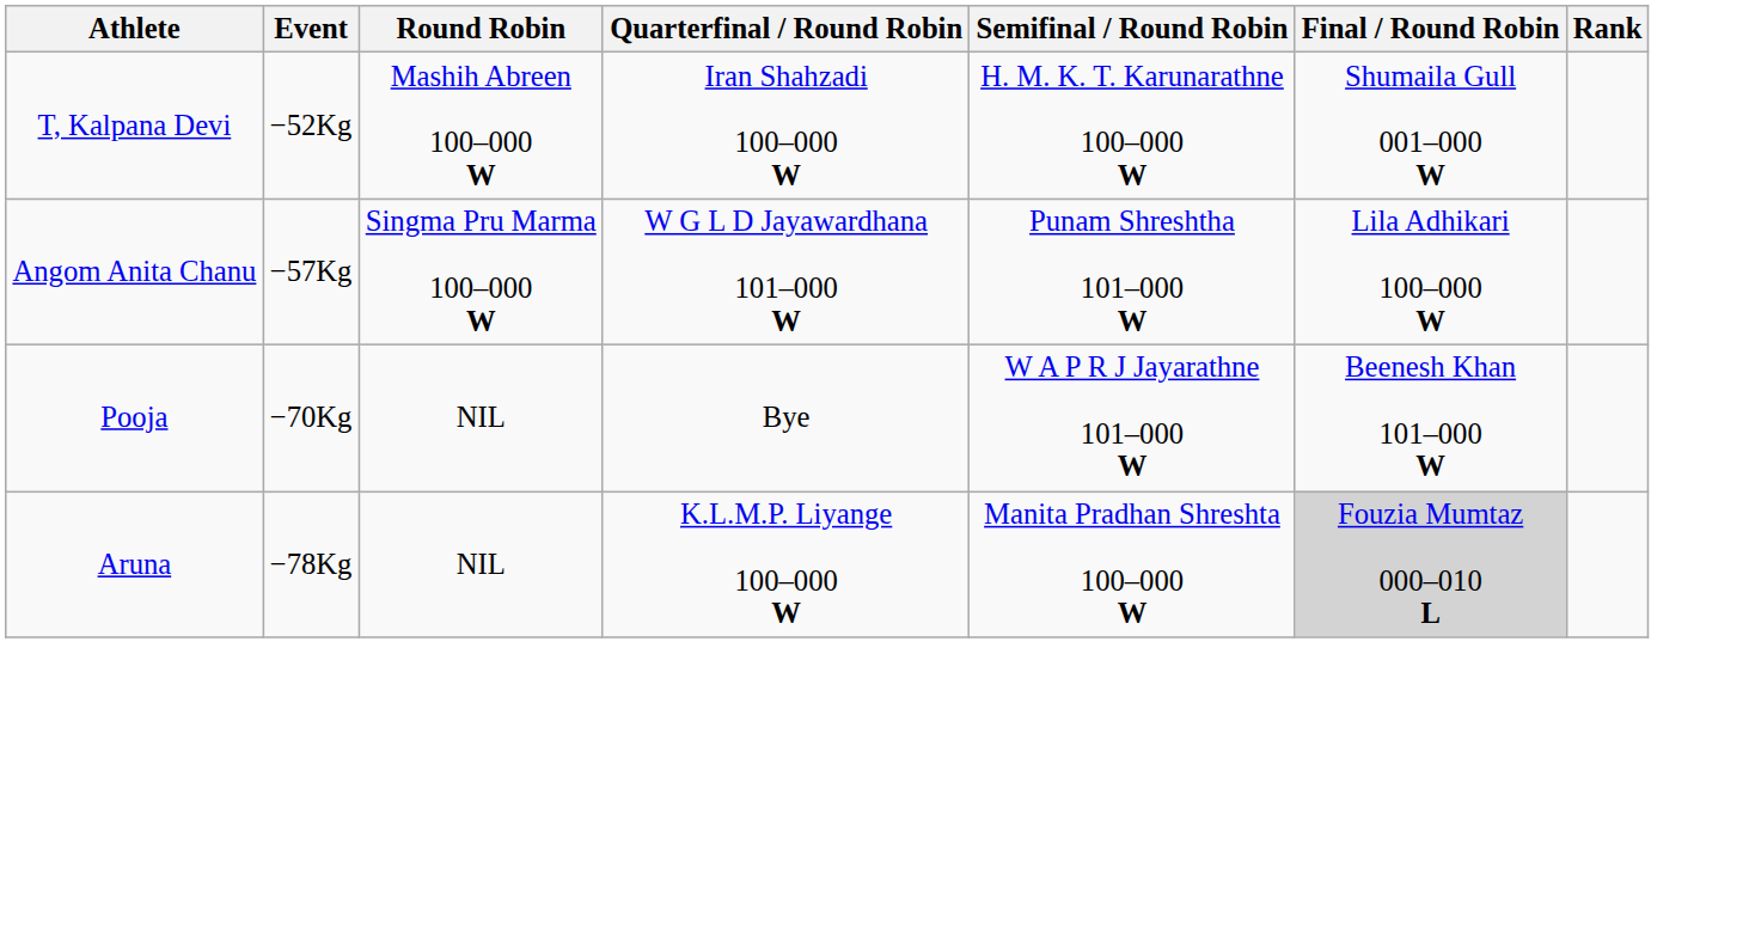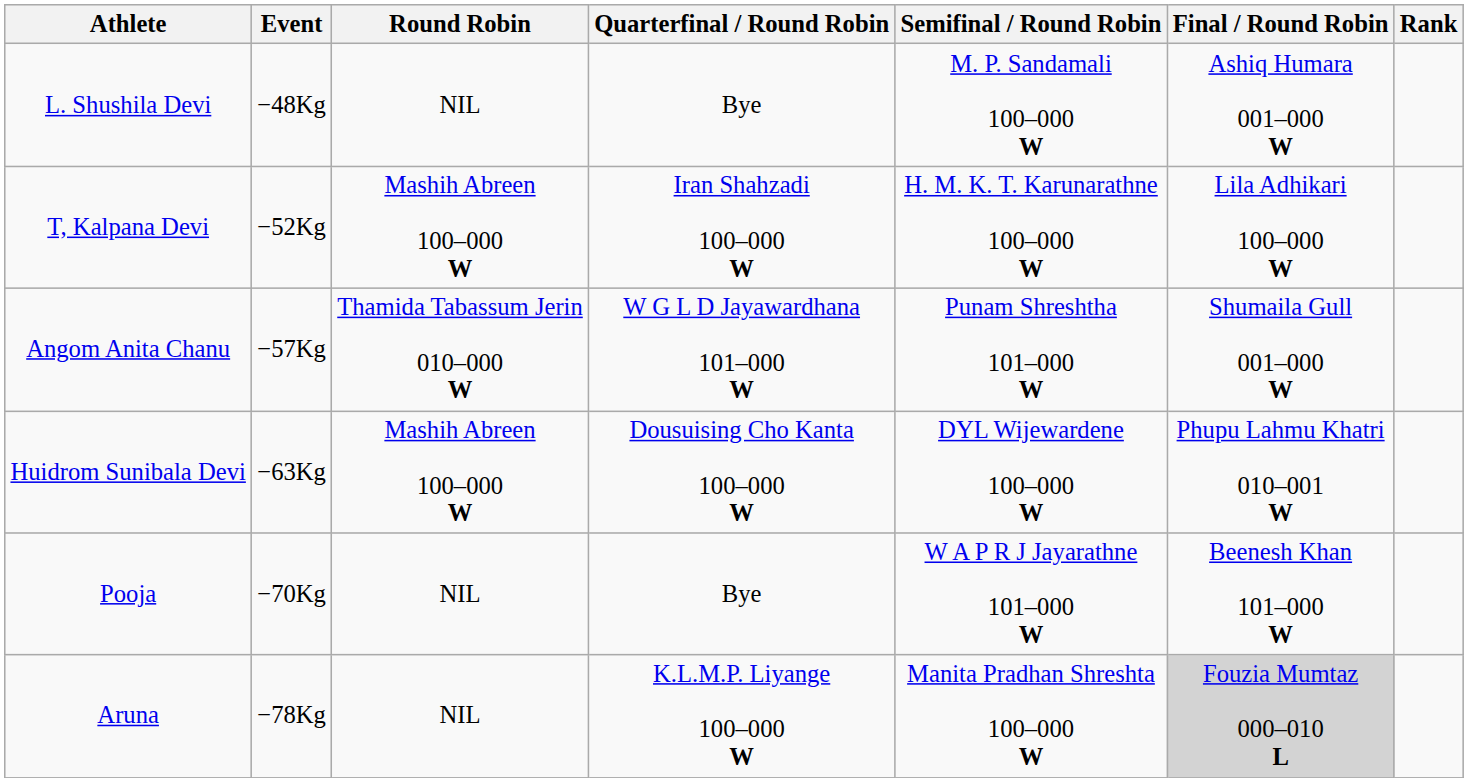 <table class="wikitable" style="text-align:center">
 <tr>
 <th>Athlete</th>
 <th>Event</th>
 <th>Round Robin</th>
 <th>Quarterfinal / Round Robin</th>
 <th>Semifinal / Round Robin</th>
 <th>Final / Round Robin</th>
 <th>Rank</th>
 </tr>
 <tr>
+<td><a href='#'>L. Shushila Devi</a></td>
+<td>−48Kg</td>
+<td>NIL</td>
+<td>Bye</td>
+<td><a href='#'>M. P. Sandamali</a><br><br>100–000<br><strong>W</strong></td>
+<td><a href='#'>Ashiq Humara</a><br><br>001–000<br><strong>W</strong></td>
+<td></td>
+</tr>
+<tr>
 <td><a href='#'>T, Kalpana Devi</a></td>
 <td>−52Kg</td>
 <td><a href='#'>Mashih Abreen</a><br><br>100–000<br><strong>W</strong></td>
 <td><a href='#'>Iran Shahzadi</a><br><br>100–000<br><strong>W</strong></td>
 <td><a href='#'>H. M. K. T. Karunarathne</a><br><br>100–000<br><strong>W</strong></td>
-<td><a href='#'>Shumaila Gull</a><br><br>001–000<br><strong>W</strong></td>
+<td><a href='#'>Lila Adhikari</a><br><br>100–000<br><strong>W</strong></td>
 <td></td>
 </tr>
 <tr>
 <td><a href='#'>Angom Anita Chanu</a></td>
 <td>−57Kg</td>
-<td><a href='#'>Singma Pru Marma</a><br><br>100–000<br><strong>W</strong></td>
+<td><a href='#'>Thamida Tabassum Jerin</a><br><br>010–000<br><strong>W</strong></td>
 <td><a href='#'>W G L D Jayawardhana</a><br><br>101–000<br><strong>W</strong></td>
 <td><a href='#'>Punam Shreshtha</a><br><br>101–000<br><strong>W</strong></td>
-<td><a href='#'>Lila Adhikari</a><br><br>100–000<br><strong>W</strong></td>
+<td><a href='#'>Shumaila Gull</a><br><br>001–000<br><strong>W</strong></td>
+<td></td>
+</tr>
+<tr>
+<td><a href='#'>Huidrom Sunibala Devi</a></td>
+<td>−63Kg</td>
+<td><a href='#'>Mashih Abreen</a><br><br>100–000<br><strong>W</strong></td>
+<td><a href='#'>Dousuising Cho Kanta</a><br><br>100–000<br><strong>W</strong></td>
+<td><a href='#'>DYL Wijewardene</a><br><br>100–000<br><strong>W</strong></td>
+<td><a href='#'>Phupu Lahmu Khatri</a><br><br>010–001<br><strong>W</strong></td>
 <td></td>
 </tr>
 <tr>
 <td><a href='#'>Pooja</a></td>
 <td>−70Kg</td>
 <td>NIL</td>
 <td>Bye</td>
 <td><a href='#'>W A P R J Jayarathne</a><br><br>101–000<br><strong>W</strong></td>
 <td><a href='#'>Beenesh Khan</a><br><br>101–000<br><strong>W</strong></td>
 <td></td>
 </tr>
 <tr>
 <td><a href='#'>Aruna</a></td>
 <td>−78Kg</td>
 <td>NIL</td>
 <td><a href='#'>K.L.M.P. Liyange</a><br><br>100–000<br><strong>W</strong></td>
 <td><a href='#'>Manita Pradhan Shreshta</a><br><br>100–000<br><strong>W</strong></td>
 <td style="background: lightgrey;"><a href='#'>Fouzia Mumtaz</a><br><br>000–010<br><strong>L</strong></td>
 <td></td>
 </tr>
 </table>
